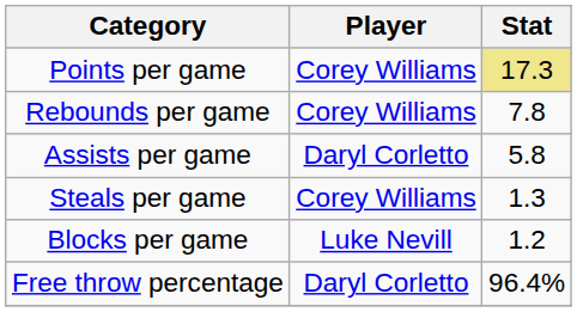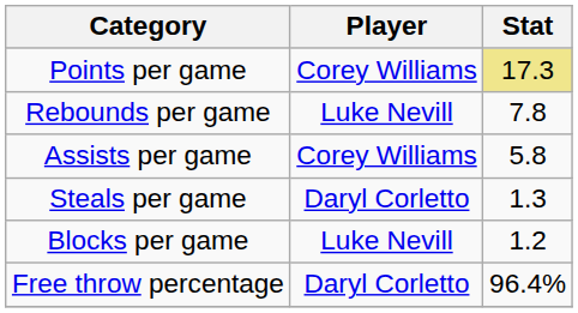 <table class="wikitable" style="text-align:center">
 <tr>
 <th>Category</th>
 <th>Player</th>
 <th>Stat</th>
 </tr>
 <tr>
 <td><a href='#'>Points</a> per game</td>
 <td><a href='#'>Corey Williams</a></td>
 <td style="background: khaki;">17.3</td>
 </tr>
 <tr>
 <td><a href='#'>Rebounds</a> per game</td>
-<td><a href='#'>Corey Williams</a></td>
+<td><a href='#'>Luke Nevill</a></td>
 <td>7.8</td>
 </tr>
 <tr>
 <td><a href='#'>Assists</a> per game</td>
-<td><a href='#'>Daryl Corletto</a></td>
+<td><a href='#'>Corey Williams</a></td>
 <td>5.8</td>
 </tr>
 <tr>
 <td><a href='#'>Steals</a> per game</td>
-<td><a href='#'>Corey Williams</a></td>
+<td><a href='#'>Daryl Corletto</a></td>
 <td>1.3</td>
 </tr>
 <tr>
 <td><a href='#'>Blocks</a> per game</td>
 <td><a href='#'>Luke Nevill</a></td>
 <td>1.2</td>
 </tr>
 <tr>
 <td><a href='#'>Free throw</a> percentage</td>
 <td><a href='#'>Daryl Corletto</a></td>
 <td>96.4%</td>
 </tr>
 <tr>
 </tr>
 </table>
